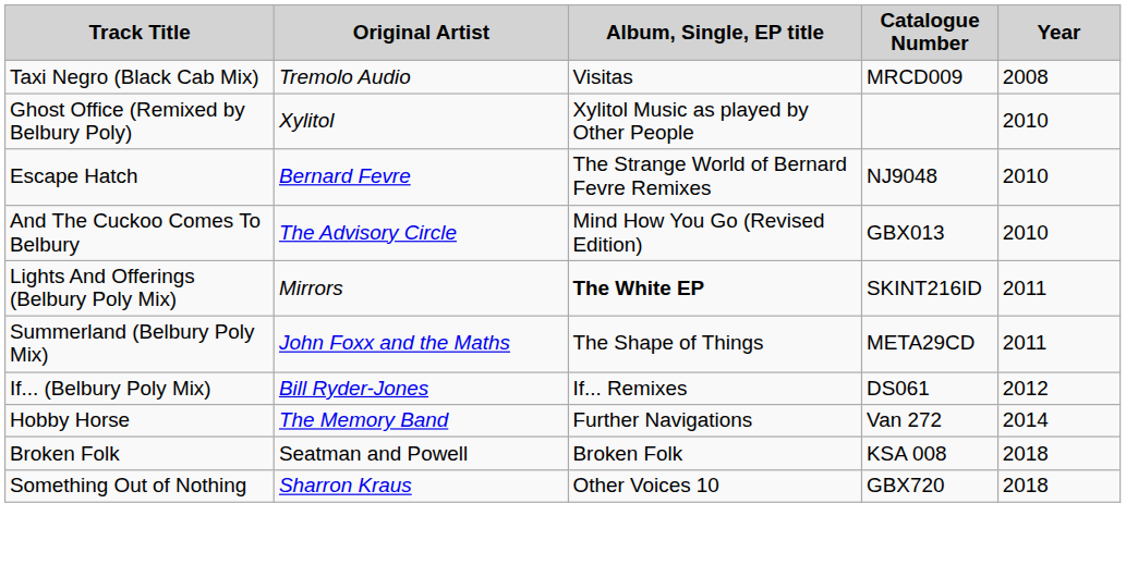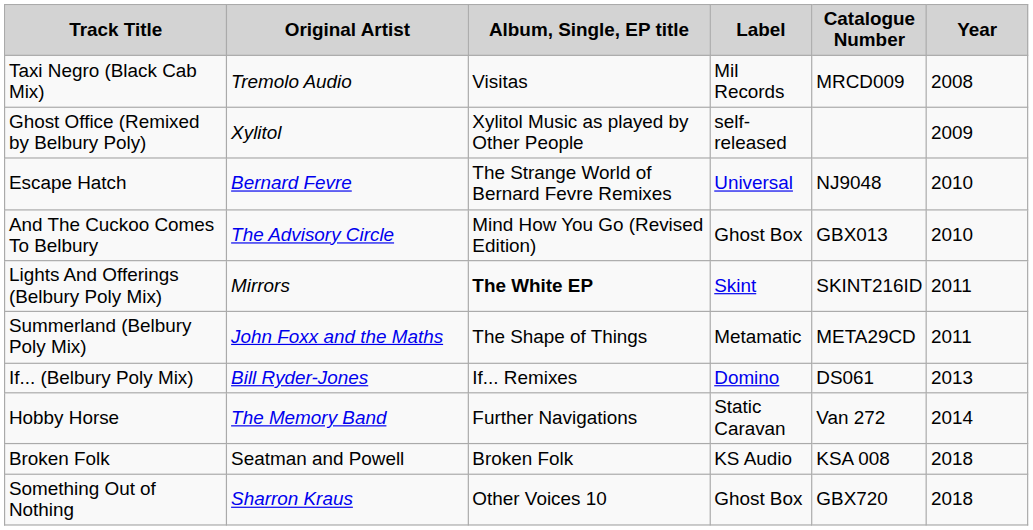 <table class="wikitable">
 <tr>
 <th width=22% style="background:lightgray;">Track Title</th>
 <th width=24% style="background:lightgray;">Original Artist</th>
 <th width=24% style="background:lightgray;">Album, Single, EP title</th>
+<th width=10% style="background:lightgray;">Label</th>
 <th width=10% style="background:lightgray;">Catalogue Number</th>
 <th width=10% style="background:lightgray;">Year</th>
 </tr>
 <tr>
 <td>Taxi Negro (Black Cab Mix)</td>
 <td><em>Tremolo Audio</em></td>
 <td>Visitas</td>
+<td>Mil Records</td>
 <td>MRCD009</td>
 <td>2008</td>
 </tr>
 <tr>
 <td>Ghost Office (Remixed by Belbury Poly)</td>
 <td><em>Xylitol</em></td>
 <td>Xylitol Music as played by Other People</td>
+<td>self-released</td>
 <td></td>
-<td>2010</td>
+<td>2009</td>
 </tr>
 <tr>
 <td>Escape Hatch</td>
 <td><em><a href='#'>Bernard Fevre</a></em></td>
 <td>The Strange World of Bernard Fevre Remixes</td>
+<td><a href='#'>Universal</a></td>
 <td>NJ9048</td>
 <td>2010</td>
 </tr>
 <tr>
 <td>And The Cuckoo Comes To Belbury</td>
 <td><em><a href='#'>The Advisory Circle</a></em></td>
 <td>Mind How You Go (Revised Edition)</td>
+<td>Ghost Box</td>
 <td>GBX013</td>
 <td>2010</td>
 </tr>
 <tr>
 <td>Lights And Offerings (Belbury Poly Mix)</td>
 <td><em>Mirrors</em></td>
 <td><strong>The White EP</strong></td>
+<td><a href='#'>Skint</a></td>
 <td>SKINT216ID</td>
 <td>2011</td>
 </tr>
 <tr>
 <td>Summerland (Belbury Poly Mix)</td>
 <td><em><a href='#'>John Foxx and the Maths</a></em></td>
 <td>The Shape of Things</td>
+<td>Metamatic</td>
 <td>META29CD</td>
 <td>2011</td>
 </tr>
 <tr>
 <td>If... (Belbury Poly Mix)</td>
 <td><em><a href='#'>Bill Ryder-Jones</a></em></td>
 <td>If... Remixes</td>
+<td><a href='#'>Domino</a></td>
 <td>DS061</td>
-<td>2012</td>
+<td>2013</td>
 </tr>
 <tr>
 <td>Hobby Horse</td>
 <td><em><a href='#'>The Memory Band</a></em></td>
 <td>Further Navigations</td>
+<td>Static Caravan</td>
 <td>Van 272</td>
 <td>2014</td>
 </tr>
 <tr>
 <td>Broken Folk</td>
 <td>Seatman and Powell</td>
 <td>Broken Folk</td>
+<td>KS Audio</td>
 <td>KSA 008</td>
 <td>2018</td>
 </tr>
 <tr>
 <td>Something Out of Nothing</td>
 <td><em><a href='#'>Sharron Kraus</a></em></td>
 <td>Other Voices 10</td>
+<td>Ghost Box</td>
 <td>GBX720</td>
 <td>2018</td>
 </tr>
 </table>
